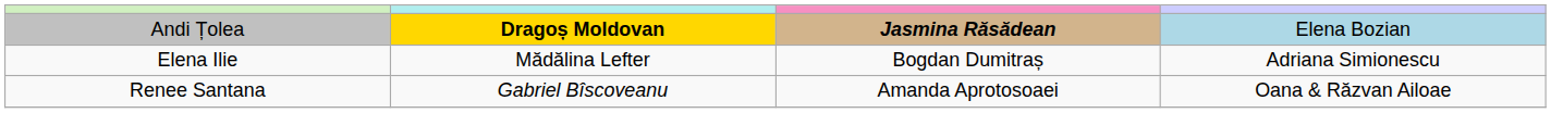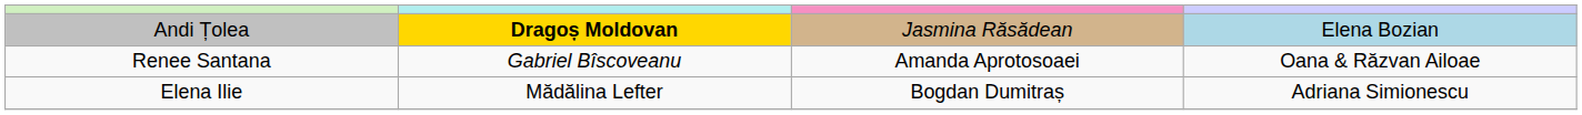 <table class="wikitable"  style="text-align:center; font-size:100%; width:100%;">
 <tr>
 <td style="width:13%;" scope="col" bgcolor="#d0f0c0"><strong></strong></td>
 <td style="width:13%;" scope="col" bgcolor="#afeeee"><strong></strong></td>
 <td style="width:13%;" scope="col" bgcolor="#F78FC2"><strong></strong></td>
 <td style="width:13%;" scope="col" bgcolor="#ccccff"><strong></strong></td>
 </tr>
 <tr>
 <td bgcolor="silver">Andi Țolea</td>
 <td bgcolor="gold"><strong>Dragoș Moldovan</strong></td>
-<td bgcolor="tan"><strong><em>Jasmina Răsădean</em></strong></td>
+<td bgcolor="tan"><em>Jasmina Răsădean</em></td>
 <td bgcolor="lightblue">Elena Bozian</td>
+</tr>
+<tr>
+<td>Renee Santana</td>
+<td><em>Gabriel Bîscoveanu</em></td>
+<td>Amanda Aprotosoaei</td>
+<td>Oana & Răzvan Ailoae</td>
 </tr>
 <tr>
 <td>Elena Ilie</td>
 <td>Mădălina Lefter</td>
 <td>Bogdan Dumitraș</td>
 <td>Adriana Simionescu</td>
 </tr>
 <tr>
-<td>Renee Santana</td>
-<td><em>Gabriel Bîscoveanu</em></td>
-<td>Amanda Aprotosoaei</td>
-<td>Oana & Răzvan Ailoae</td>
-</tr>
-<tr>
 </tr>
 </table>
